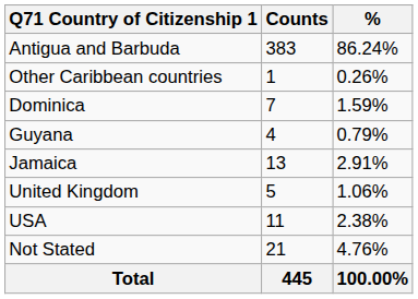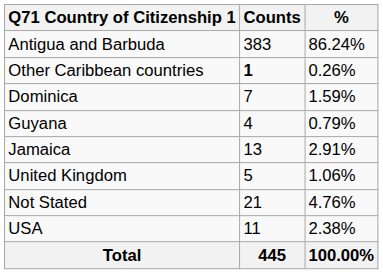 <table class="wikitable sortable">
 <tr>
 <th>Q71 Country of Citizenship 1</th>
 <th>Counts</th>
 <th>%</th>
 </tr>
 <tr>
 <td>Antigua and Barbuda</td>
 <td>383</td>
 <td>86.24%</td>
 </tr>
 <tr>
 <td>Other Caribbean countries</td>
-<td>1</td>
+<td><strong>1</strong></td>
 <td>0.26%</td>
 </tr>
 <tr>
 <td>Dominica</td>
 <td>7</td>
 <td>1.59%</td>
 </tr>
 <tr>
 <td>Guyana</td>
 <td>4</td>
 <td>0.79%</td>
 </tr>
 <tr>
 <td>Jamaica</td>
 <td>13</td>
 <td>2.91%</td>
 </tr>
 <tr>
 <td>United Kingdom</td>
 <td>5</td>
 <td>1.06%</td>
 </tr>
 <tr>
+<td>Not Stated</td>
+<td>21</td>
+<td>4.76%</td>
+</tr>
+<tr>
 <td>USA</td>
 <td>11</td>
 <td>2.38%</td>
-</tr>
-<tr>
-<td>Not Stated</td>
-<td>21</td>
-<td>4.76%</td>
 </tr>
 <tr>
 <th>Total</th>
 <th>445</th>
 <th>100.00%</th>
 </tr>
 </table>
